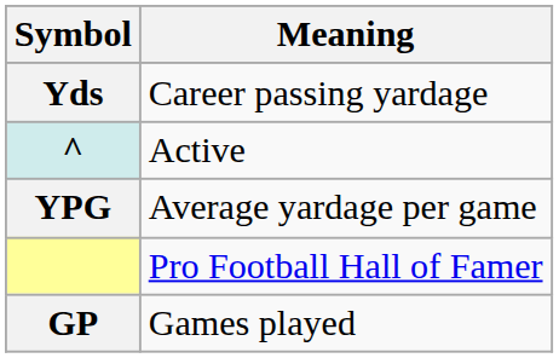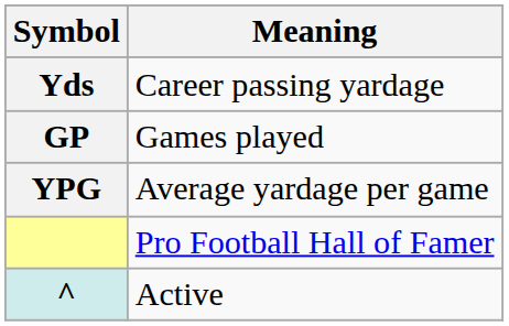 <table class="wikitable plainrowheaders" border="1">
 <tr>
 <th scope="col">Symbol</th>
 <th scope="col">Meaning</th>
 </tr>
 <tr>
 <th scope="row" style="text-align:center;"><strong>Yds</strong></th>
 <td>Career passing yardage</td>
 </tr>
 <tr>
-<th scope="row" style="text-align:center; background-color:#cfecec;">^</th>
-<td>Active</td>
+<th scope="row" style="text-align:center;"><strong>GP</strong></th>
+<td>Games played</td>
 </tr>
 <tr>
 <th scope="row" style="text-align:center;"><strong>YPG</strong></th>
 <td>Average yardage per game</td>
 </tr>
 <tr>
 <th scope="row" style="text-align:center; background:#FFFF99;"></th>
 <td><a href='#'>Pro Football Hall of Famer</a></td>
 </tr>
 <tr>
-<th scope="row" style="text-align:center;"><strong>GP</strong></th>
-<td>Games played</td>
+<th scope="row" style="text-align:center; background-color:#cfecec;">^</th>
+<td>Active</td>
 </tr>
 </table>
